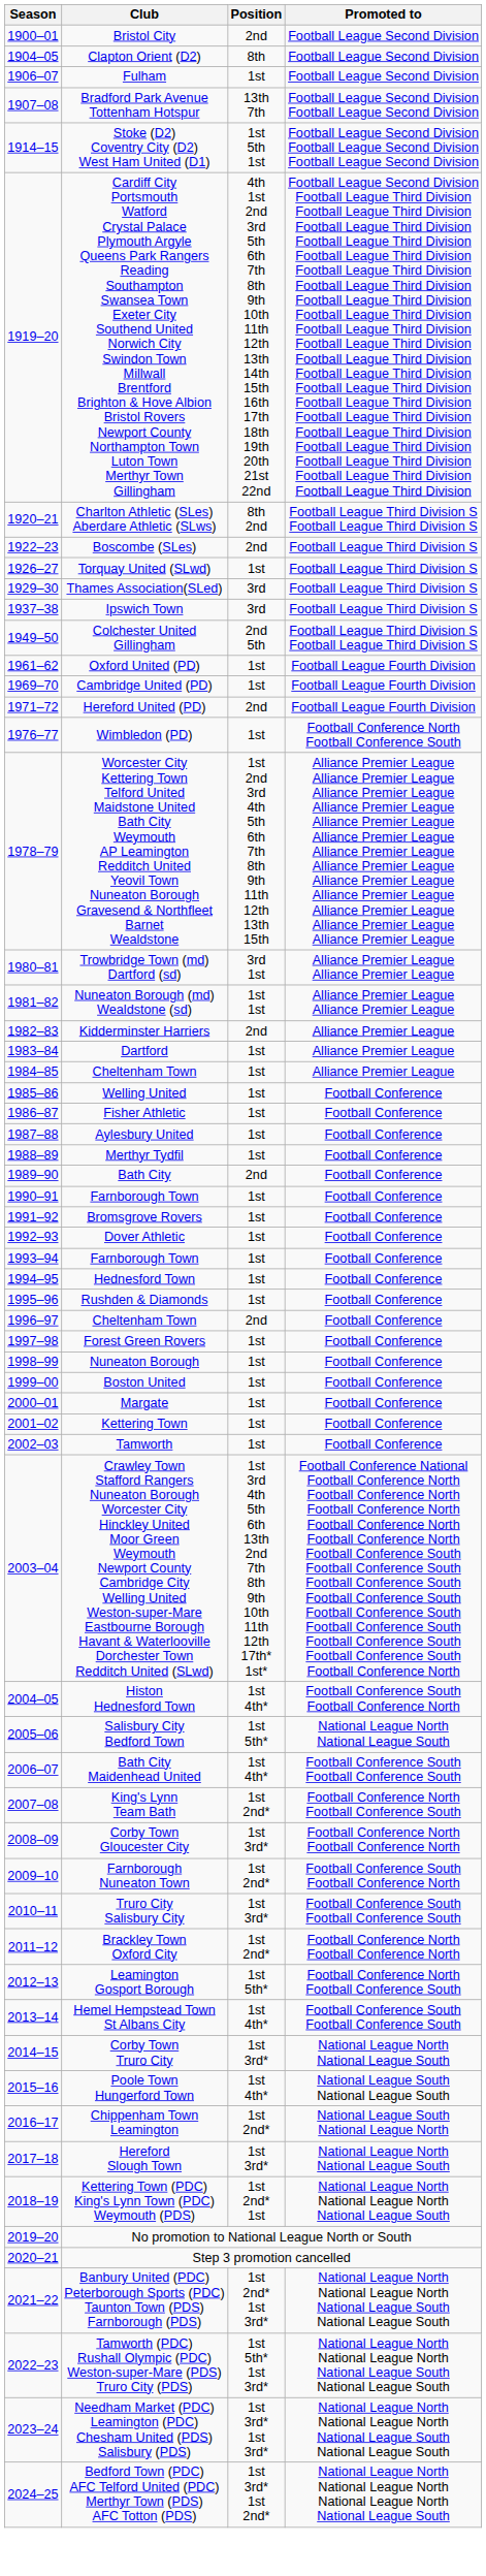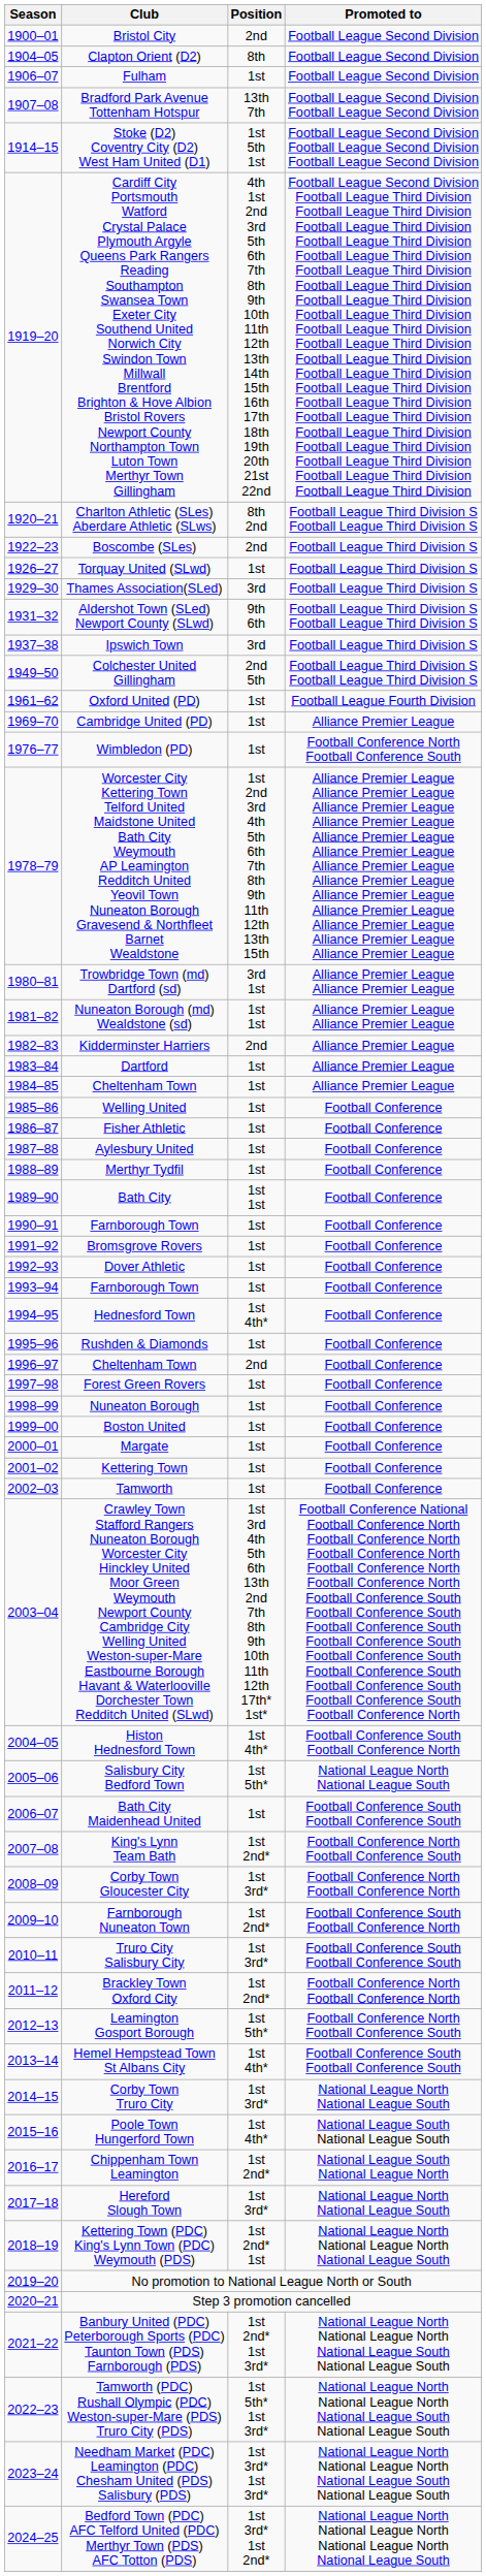 <table class="wikitable" style="text-align: center">
 <tr>
 <th>Season</th>
 <th>Club</th>
 <th>Position</th>
 <th>Promoted to</th>
 </tr>
 <tr>
 <td><a href='#'>1900–01</a></td>
 <td><a href='#'>Bristol City</a></td>
 <td>2nd</td>
 <td><a href='#'>Football League Second Division</a></td>
 </tr>
 <tr>
 <td><a href='#'>1904–05</a></td>
 <td><a href='#'>Clapton Orient</a> (<a href='#'>D2</a>)</td>
 <td>8th</td>
 <td><a href='#'>Football League Second Division</a></td>
 </tr>
 <tr>
 <td><a href='#'>1906–07</a></td>
 <td><a href='#'>Fulham</a></td>
 <td>1st</td>
 <td><a href='#'>Football League Second Division</a></td>
 </tr>
 <tr>
 <td><a href='#'>1907–08</a></td>
 <td><a href='#'>Bradford Park Avenue</a><br><a href='#'>Tottenham Hotspur</a></td>
 <td>13th<br>7th</td>
 <td><a href='#'>Football League Second Division</a><br><a href='#'>Football League Second Division</a></td>
 </tr>
 <tr>
 <td><a href='#'>1914–15</a></td>
 <td><a href='#'>Stoke</a> (<a href='#'>D2</a>)<br><a href='#'>Coventry City</a> (<a href='#'>D2</a>)<br><a href='#'>West Ham United</a> (<a href='#'>D1</a>)</td>
 <td>1st<br>5th<br>1st</td>
 <td><a href='#'>Football League Second Division</a><br><a href='#'>Football League Second Division</a><br><a href='#'>Football League Second Division</a></td>
 </tr>
 <tr>
 <td><a href='#'>1919–20</a></td>
 <td><a href='#'>Cardiff City</a><br><a href='#'>Portsmouth</a><br><a href='#'>Watford</a><br><a href='#'>Crystal Palace</a><br><a href='#'>Plymouth Argyle</a><br><a href='#'>Queens Park Rangers</a><br><a href='#'>Reading</a><br><a href='#'>Southampton</a><br><a href='#'>Swansea Town</a><br><a href='#'>Exeter City</a><br><a href='#'>Southend United</a><br><a href='#'>Norwich City</a><br><a href='#'>Swindon Town</a><br><a href='#'>Millwall</a><br><a href='#'>Brentford</a><br><a href='#'>Brighton & Hove Albion</a><br><a href='#'>Bristol Rovers</a><br><a href='#'>Newport County</a><br><a href='#'>Northampton Town</a><br><a href='#'>Luton Town</a><br><a href='#'>Merthyr Town</a><br><a href='#'>Gillingham</a></td>
 <td>4th<br>1st<br>2nd<br>3rd<br>5th<br>6th<br>7th<br>8th<br>9th<br>10th<br>11th<br>12th<br>13th<br>14th<br>15th<br>16th<br>17th<br>18th<br>19th<br>20th<br>21st<br>22nd</td>
 <td><a href='#'>Football League Second Division</a><br><a href='#'>Football League Third Division</a><br><a href='#'>Football League Third Division</a><br><a href='#'>Football League Third Division</a><br><a href='#'>Football League Third Division</a><br><a href='#'>Football League Third Division</a><br><a href='#'>Football League Third Division</a><br><a href='#'>Football League Third Division</a><br><a href='#'>Football League Third Division</a><br><a href='#'>Football League Third Division</a><br><a href='#'>Football League Third Division</a><br><a href='#'>Football League Third Division</a><br><a href='#'>Football League Third Division</a><br><a href='#'>Football League Third Division</a><br><a href='#'>Football League Third Division</a><br><a href='#'>Football League Third Division</a><br><a href='#'>Football League Third Division</a><br><a href='#'>Football League Third Division</a><br><a href='#'>Football League Third Division</a><br><a href='#'>Football League Third Division</a><br><a href='#'>Football League Third Division</a><br><a href='#'>Football League Third Division</a></td>
 </tr>
 <tr>
 <td><a href='#'>1920–21</a></td>
 <td><a href='#'>Charlton Athletic</a> (<a href='#'>SLes</a>)<br><a href='#'>Aberdare Athletic</a> (<a href='#'>SLws</a>)</td>
 <td>8th<br>2nd</td>
 <td><a href='#'>Football League Third Division S</a><br><a href='#'>Football League Third Division S</a></td>
 </tr>
 <tr>
 <td><a href='#'>1922–23</a></td>
 <td><a href='#'>Boscombe</a> (<a href='#'>SLes</a>)</td>
 <td>2nd</td>
 <td><a href='#'>Football League Third Division S</a></td>
 </tr>
 <tr>
 <td><a href='#'>1926–27</a></td>
 <td><a href='#'>Torquay United</a> (<a href='#'>SLwd</a>)</td>
 <td>1st</td>
 <td><a href='#'>Football League Third Division S</a></td>
 </tr>
 <tr>
 <td><a href='#'>1929–30</a></td>
 <td><a href='#'>Thames Association</a>(<a href='#'>SLed</a>)</td>
 <td>3rd</td>
 <td><a href='#'>Football League Third Division S</a></td>
 </tr>
 <tr>
+<td><a href='#'>1931–32</a></td>
+<td><a href='#'>Aldershot Town</a> (<a href='#'>SLed</a>)<br><a href='#'>Newport County</a> (<a href='#'>SLwd</a>)</td>
+<td>9th<br>6th</td>
+<td><a href='#'>Football League Third Division S</a><br><a href='#'>Football League Third Division S</a></td>
+</tr>
+<tr>
 <td><a href='#'>1937–38</a></td>
 <td><a href='#'>Ipswich Town</a></td>
 <td>3rd</td>
 <td><a href='#'>Football League Third Division S</a></td>
 </tr>
 <tr>
 <td><a href='#'>1949–50</a></td>
 <td><a href='#'>Colchester United</a><br><a href='#'>Gillingham</a></td>
 <td>2nd<br>5th</td>
 <td><a href='#'>Football League Third Division S</a><br><a href='#'>Football League Third Division S</a></td>
 </tr>
 <tr>
 <td><a href='#'>1961–62</a></td>
 <td><a href='#'>Oxford United</a> (<a href='#'>PD</a>)</td>
 <td>1st</td>
 <td><a href='#'>Football League Fourth Division</a></td>
 </tr>
 <tr>
 <td><a href='#'>1969–70</a></td>
 <td><a href='#'>Cambridge United</a> (<a href='#'>PD</a>)</td>
 <td>1st</td>
-<td><a href='#'>Football League Fourth Division</a></td>
-</tr>
-<tr>
-<td><a href='#'>1971–72</a></td>
-<td><a href='#'>Hereford United</a> (<a href='#'>PD</a>)</td>
-<td>2nd</td>
-<td><a href='#'>Football League Fourth Division</a></td>
+<td><a href='#'>Alliance Premier League</a></td>
 </tr>
 <tr>
 <td><a href='#'>1976–77</a></td>
 <td><a href='#'>Wimbledon</a> (<a href='#'>PD</a>)</td>
 <td>1st</td>
 <td><a href='#'>Football Conference North</a><br><a href='#'>Football Conference South</a></td>
 </tr>
 <tr>
 <td><a href='#'>1978–79</a></td>
 <td><a href='#'>Worcester City</a><br><a href='#'>Kettering Town</a><br><a href='#'>Telford United</a><br><a href='#'>Maidstone United</a><br><a href='#'>Bath City</a><br><a href='#'>Weymouth</a><br><a href='#'>AP Leamington</a><br><a href='#'>Redditch United</a><br><a href='#'>Yeovil Town</a><br><a href='#'>Nuneaton Borough</a><br><a href='#'>Gravesend & Northfleet</a><br><a href='#'>Barnet</a><br><a href='#'>Wealdstone</a></td>
 <td>1st<br>2nd<br>3rd<br>4th<br>5th<br>6th<br>7th<br>8th<br>9th<br>11th<br>12th<br>13th<br>15th</td>
 <td><a href='#'>Alliance Premier League</a><br><a href='#'>Alliance Premier League</a><br><a href='#'>Alliance Premier League</a><br><a href='#'>Alliance Premier League</a><br><a href='#'>Alliance Premier League</a><br><a href='#'>Alliance Premier League</a><br><a href='#'>Alliance Premier League</a><br><a href='#'>Alliance Premier League</a><br><a href='#'>Alliance Premier League</a><br><a href='#'>Alliance Premier League</a><br><a href='#'>Alliance Premier League</a><br><a href='#'>Alliance Premier League</a><br><a href='#'>Alliance Premier League</a></td>
 </tr>
 <tr>
 <td><a href='#'>1980–81</a></td>
 <td><a href='#'>Trowbridge Town</a> (<a href='#'>md</a>)<br><a href='#'>Dartford</a> (<a href='#'>sd</a>)</td>
 <td>3rd<br>1st</td>
 <td><a href='#'>Alliance Premier League</a><br><a href='#'>Alliance Premier League</a></td>
 </tr>
 <tr>
 <td><a href='#'>1981–82</a></td>
 <td><a href='#'>Nuneaton Borough</a> (<a href='#'>md</a>)<br><a href='#'>Wealdstone</a> (<a href='#'>sd</a>)</td>
 <td>1st<br>1st</td>
 <td><a href='#'>Alliance Premier League</a><br><a href='#'>Alliance Premier League</a></td>
 </tr>
 <tr>
 <td><a href='#'>1982–83</a></td>
 <td><a href='#'>Kidderminster Harriers</a></td>
 <td>2nd</td>
 <td><a href='#'>Alliance Premier League</a></td>
 </tr>
 <tr>
 <td><a href='#'>1983–84</a></td>
 <td><a href='#'>Dartford</a></td>
 <td>1st</td>
 <td><a href='#'>Alliance Premier League</a></td>
 </tr>
 <tr>
 <td><a href='#'>1984–85</a></td>
 <td><a href='#'>Cheltenham Town</a></td>
 <td>1st</td>
 <td><a href='#'>Alliance Premier League</a></td>
 </tr>
 <tr>
 <td><a href='#'>1985–86</a></td>
 <td><a href='#'>Welling United</a></td>
 <td>1st</td>
 <td><a href='#'>Football Conference</a></td>
 </tr>
 <tr>
 <td><a href='#'>1986–87</a></td>
 <td><a href='#'>Fisher Athletic</a></td>
 <td>1st</td>
 <td><a href='#'>Football Conference</a></td>
 </tr>
 <tr>
 <td><a href='#'>1987–88</a></td>
 <td><a href='#'>Aylesbury United</a></td>
 <td>1st</td>
 <td><a href='#'>Football Conference</a></td>
 </tr>
 <tr>
 <td><a href='#'>1988–89</a></td>
 <td><a href='#'>Merthyr Tydfil</a></td>
 <td>1st</td>
 <td><a href='#'>Football Conference</a></td>
 </tr>
 <tr>
 <td><a href='#'>1989–90</a></td>
 <td><a href='#'>Bath City</a></td>
-<td>2nd</td>
+<td>1st<br>1st</td>
 <td><a href='#'>Football Conference</a></td>
 </tr>
 <tr>
 <td><a href='#'>1990–91</a></td>
 <td><a href='#'>Farnborough Town</a></td>
 <td>1st</td>
 <td><a href='#'>Football Conference</a></td>
 </tr>
 <tr>
 <td><a href='#'>1991–92</a></td>
 <td><a href='#'>Bromsgrove Rovers</a></td>
 <td>1st</td>
 <td><a href='#'>Football Conference</a></td>
 </tr>
 <tr>
 <td><a href='#'>1992–93</a></td>
 <td><a href='#'>Dover Athletic</a></td>
 <td>1st</td>
 <td><a href='#'>Football Conference</a></td>
 </tr>
 <tr>
 <td><a href='#'>1993–94</a></td>
 <td><a href='#'>Farnborough Town</a></td>
 <td>1st</td>
 <td><a href='#'>Football Conference</a></td>
 </tr>
 <tr>
 <td><a href='#'>1994–95</a></td>
 <td><a href='#'>Hednesford Town</a></td>
-<td>1st</td>
+<td>1st<br>4th*</td>
 <td><a href='#'>Football Conference</a></td>
 </tr>
 <tr>
 <td><a href='#'>1995–96</a></td>
 <td><a href='#'>Rushden & Diamonds</a></td>
 <td>1st</td>
 <td><a href='#'>Football Conference</a></td>
 </tr>
 <tr>
 <td><a href='#'>1996–97</a></td>
 <td><a href='#'>Cheltenham Town</a></td>
 <td>2nd</td>
 <td><a href='#'>Football Conference</a></td>
 </tr>
 <tr>
 <td><a href='#'>1997–98</a></td>
 <td><a href='#'>Forest Green Rovers</a></td>
 <td>1st</td>
 <td><a href='#'>Football Conference</a></td>
 </tr>
 <tr>
 <td><a href='#'>1998–99</a></td>
 <td><a href='#'>Nuneaton Borough</a></td>
 <td>1st</td>
 <td><a href='#'>Football Conference</a></td>
 </tr>
 <tr>
 <td><a href='#'>1999–00</a></td>
 <td><a href='#'>Boston United</a></td>
 <td>1st</td>
 <td><a href='#'>Football Conference</a></td>
 </tr>
 <tr>
 <td><a href='#'>2000–01</a></td>
 <td><a href='#'>Margate</a></td>
 <td>1st</td>
 <td><a href='#'>Football Conference</a></td>
 </tr>
 <tr>
 <td><a href='#'>2001–02</a></td>
 <td><a href='#'>Kettering Town</a></td>
 <td>1st</td>
 <td><a href='#'>Football Conference</a></td>
 </tr>
 <tr>
 <td><a href='#'>2002–03</a></td>
 <td><a href='#'>Tamworth</a></td>
 <td>1st</td>
 <td><a href='#'>Football Conference</a></td>
 </tr>
 <tr>
 <td><a href='#'>2003–04</a></td>
 <td><a href='#'>Crawley Town</a><br><a href='#'>Stafford Rangers</a><br><a href='#'>Nuneaton Borough</a><br><a href='#'>Worcester City</a><br><a href='#'>Hinckley United</a><br><a href='#'>Moor Green</a><br><a href='#'>Weymouth</a><br><a href='#'>Newport County</a><br><a href='#'>Cambridge City</a><br><a href='#'>Welling United</a><br><a href='#'>Weston-super-Mare</a><br><a href='#'>Eastbourne Borough</a><br><a href='#'>Havant & Waterlooville</a><br><a href='#'>Dorchester Town</a><br><a href='#'>Redditch United</a> (<a href='#'>SLwd</a>)</td>
 <td>1st<br>3rd<br>4th<br>5th<br>6th<br>13th<br>2nd<br>7th<br>8th<br>9th<br>10th<br>11th<br>12th<br>17th*<br>1st*</td>
 <td><a href='#'>Football Conference National</a><br><a href='#'>Football Conference North</a><br><a href='#'>Football Conference North</a><br><a href='#'>Football Conference North</a><br><a href='#'>Football Conference North</a><br><a href='#'>Football Conference North</a><br><a href='#'>Football Conference South</a><br><a href='#'>Football Conference South</a><br><a href='#'>Football Conference South</a><br><a href='#'>Football Conference South</a><br><a href='#'>Football Conference South</a><br><a href='#'>Football Conference South</a><br><a href='#'>Football Conference South</a><br><a href='#'>Football Conference South</a><br><a href='#'>Football Conference North</a></td>
 </tr>
 <tr>
 <td><a href='#'>2004–05</a></td>
 <td><a href='#'>Histon</a><br><a href='#'>Hednesford Town</a></td>
 <td>1st<br>4th*</td>
 <td><a href='#'>Football Conference South</a><br><a href='#'>Football Conference North</a></td>
 </tr>
 <tr>
 <td><a href='#'>2005–06</a></td>
 <td><a href='#'>Salisbury City</a><br><a href='#'>Bedford Town</a></td>
 <td>1st<br>5th*</td>
 <td><a href='#'>National League North</a><br><a href='#'>National League South</a></td>
 </tr>
 <tr>
 <td><a href='#'>2006–07</a></td>
 <td><a href='#'>Bath City</a><br><a href='#'>Maidenhead United</a></td>
-<td>1st<br>4th*</td>
+<td>1st</td>
 <td><a href='#'>Football Conference South</a><br><a href='#'>Football Conference South</a></td>
 </tr>
 <tr>
 <td><a href='#'>2007–08</a></td>
 <td><a href='#'>King's Lynn</a><br><a href='#'>Team Bath</a></td>
 <td>1st<br>2nd*</td>
 <td><a href='#'>Football Conference North</a><br><a href='#'>Football Conference South</a></td>
 </tr>
 <tr>
 <td><a href='#'>2008–09</a></td>
 <td><a href='#'>Corby Town</a><br><a href='#'>Gloucester City</a></td>
 <td>1st<br>3rd*</td>
 <td><a href='#'>Football Conference North</a><br><a href='#'>Football Conference North</a></td>
 </tr>
 <tr>
 <td><a href='#'>2009–10</a></td>
 <td><a href='#'>Farnborough</a><br><a href='#'>Nuneaton Town</a></td>
 <td>1st<br>2nd*</td>
 <td><a href='#'>Football Conference South</a><br><a href='#'>Football Conference North</a></td>
 </tr>
 <tr>
 <td><a href='#'>2010–11</a></td>
 <td><a href='#'>Truro City</a><br><a href='#'>Salisbury City</a></td>
 <td>1st<br>3rd*</td>
 <td><a href='#'>Football Conference South</a><br><a href='#'>Football Conference South</a></td>
 </tr>
 <tr>
 <td><a href='#'>2011–12</a></td>
 <td><a href='#'>Brackley Town</a><br><a href='#'>Oxford City</a></td>
 <td>1st<br>2nd*</td>
 <td><a href='#'>Football Conference North</a><br><a href='#'>Football Conference North</a></td>
 </tr>
 <tr>
 <td><a href='#'>2012–13</a></td>
 <td><a href='#'>Leamington</a><br><a href='#'>Gosport Borough</a></td>
 <td>1st<br>5th*</td>
 <td><a href='#'>Football Conference North</a><br><a href='#'>Football Conference South</a></td>
 </tr>
 <tr>
 <td><a href='#'>2013–14</a></td>
 <td><a href='#'>Hemel Hempstead Town</a><br><a href='#'>St Albans City</a></td>
 <td>1st<br>4th*</td>
 <td><a href='#'>Football Conference South</a><br><a href='#'>Football Conference South</a></td>
 </tr>
 <tr>
 <td><a href='#'>2014–15</a></td>
 <td><a href='#'>Corby Town</a><br><a href='#'>Truro City</a></td>
 <td>1st<br>3rd*</td>
 <td><a href='#'>National League North</a><br><a href='#'>National League South</a></td>
 </tr>
 <tr>
 <td><a href='#'>2015–16</a></td>
 <td><a href='#'>Poole Town</a><br><a href='#'>Hungerford Town</a></td>
 <td>1st<br>4th*</td>
 <td><a href='#'>National League South</a><br>National League South</td>
 </tr>
 <tr>
 <td><a href='#'>2016–17</a></td>
 <td><a href='#'>Chippenham Town</a><br><a href='#'>Leamington</a></td>
 <td>1st<br>2nd*</td>
 <td><a href='#'>National League South</a><br><a href='#'>National League North</a></td>
 </tr>
 <tr>
 <td><a href='#'>2017–18</a></td>
 <td><a href='#'>Hereford</a><br><a href='#'>Slough Town</a></td>
 <td>1st<br>3rd*</td>
 <td><a href='#'>National League North</a><br><a href='#'>National League South</a></td>
 </tr>
 <tr>
 <td><a href='#'>2018–19</a></td>
 <td><a href='#'>Kettering Town</a> (<a href='#'>PDC</a>)<br><a href='#'>King's Lynn Town</a> (<a href='#'>PDC</a>)<br><a href='#'>Weymouth</a> (<a href='#'>PDS</a>)</td>
 <td>1st<br>2nd*<br>1st</td>
 <td><a href='#'>National League North</a><br>National League North<br><a href='#'>National League South</a></td>
 </tr>
 <tr>
 <td><a href='#'>2019–20</a></td>
 <td colspan=3>No promotion to National League North or South</td>
 </tr>
 <tr>
 <td><a href='#'>2020–21</a></td>
 <td colspan=3>Step 3 promotion cancelled</td>
 </tr>
 <tr>
 <td><a href='#'>2021–22</a></td>
 <td><a href='#'>Banbury United</a> (<a href='#'>PDC</a>)<br><a href='#'>Peterborough Sports</a> (<a href='#'>PDC</a>)<br><a href='#'>Taunton Town</a> (<a href='#'>PDS</a>)<br><a href='#'>Farnborough</a> (<a href='#'>PDS</a>)</td>
 <td>1st<br>2nd*<br>1st<br>3rd*</td>
 <td><a href='#'>National League North</a><br>National League North<br><a href='#'>National League South</a><br>National League South</td>
 </tr>
 <tr>
 <td><a href='#'>2022–23</a></td>
 <td><a href='#'>Tamworth</a> (<a href='#'>PDC</a>)<br><a href='#'>Rushall Olympic</a> (<a href='#'>PDC</a>)<br><a href='#'>Weston-super-Mare</a> (<a href='#'>PDS</a>)<br><a href='#'>Truro City</a> (<a href='#'>PDS</a>)</td>
 <td>1st<br>5th*<br>1st<br>3rd*</td>
 <td><a href='#'>National League North</a><br>National League North<br><a href='#'>National League South</a><br>National League South</td>
 </tr>
 <tr>
 <td><a href='#'>2023–24</a></td>
 <td><a href='#'>Needham Market</a> (<a href='#'>PDC</a>)<br><a href='#'>Leamington</a> (<a href='#'>PDC</a>)<br><a href='#'>Chesham United</a> (<a href='#'>PDS</a>)<br><a href='#'>Salisbury</a> (<a href='#'>PDS</a>)</td>
 <td>1st<br>3rd*<br>1st<br>3rd*</td>
 <td><a href='#'>National League North</a><br>National League North<br><a href='#'>National League South</a><br>National League South</td>
 </tr>
 <tr>
 <td><a href='#'>2024–25</a></td>
 <td><a href='#'>Bedford Town</a> (<a href='#'>PDC</a>)<br><a href='#'>AFC Telford United</a> (<a href='#'>PDC</a>)<br><a href='#'>Merthyr Town</a> (<a href='#'>PDS</a>)<br><a href='#'>AFC Totton</a> (<a href='#'>PDS</a>)</td>
 <td>1st<br>3rd*<br>1st<br>2nd*</td>
 <td><a href='#'>National League North</a><br>National League North<br>National League North<br><a href='#'>National League South</a></td>
 </tr>
 </table>
